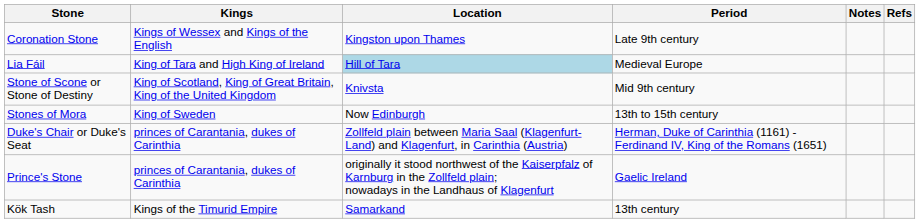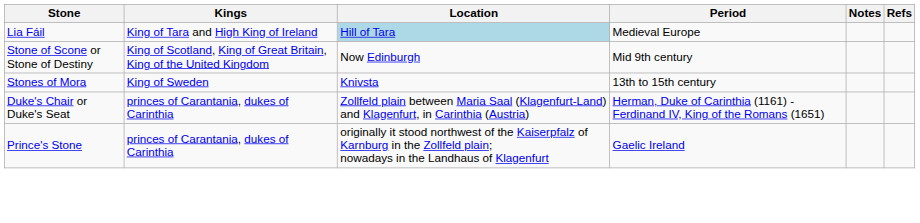 <table class="wikitable sortable">
 <tr>
 <th>Stone</th>
 <th>Kings</th>
 <th>Location</th>
 <th>Period</th>
 <th>Notes</th>
 <th>Refs</th>
-</tr>
-<tr>
-<td><a href='#'>Coronation Stone</a></td>
-<td><a href='#'>Kings of Wessex</a> and <a href='#'>Kings of the English</a></td>
-<td><a href='#'>Kingston upon Thames</a></td>
-<td>Late 9th century</td>
-<td></td>
-<td></td>
 </tr>
 <tr>
 <td><a href='#'>Lia Fáil</a></td>
 <td><a href='#'>King of Tara</a> and <a href='#'>High King of Ireland</a></td>
 <td style="background: lightblue;"><a href='#'>Hill of Tara</a></td>
 <td>Medieval Europe</td>
 <td></td>
 <td></td>
 </tr>
 <tr>
 <td><a href='#'>Stone of Scone</a> or Stone of Destiny</td>
 <td><a href='#'>King of Scotland</a>, <a href='#'>King of Great Britain</a>, <a href='#'>King of the United Kingdom</a></td>
-<td><a href='#'>Knivsta</a></td>
+<td>Now <a href='#'>Edinburgh</a></td>
 <td>Mid 9th century</td>
 <td></td>
 <td></td>
 </tr>
 <tr>
 <td><a href='#'>Stones of Mora</a></td>
 <td><a href='#'>King of Sweden</a></td>
-<td>Now <a href='#'>Edinburgh</a></td>
+<td><a href='#'>Knivsta</a></td>
 <td>13th to 15th century</td>
 <td></td>
 <td></td>
 </tr>
 <tr>
 <td><a href='#'>Duke's Chair</a> or Duke's Seat</td>
 <td><a href='#'>princes of Carantania</a>, <a href='#'>dukes of Carinthia</a></td>
 <td><a href='#'>Zollfeld plain</a> between <a href='#'>Maria Saal</a> (<a href='#'>Klagenfurt-Land</a>) and <a href='#'>Klagenfurt</a>, in <a href='#'>Carinthia</a> (<a href='#'>Austria</a>)</td>
 <td><a href='#'>Herman, Duke of Carinthia</a> (1161) - <a href='#'>Ferdinand IV, King of the Romans</a> (1651)</td>
 <td></td>
 <td></td>
 </tr>
 <tr>
 <td><a href='#'>Prince's Stone</a></td>
 <td><a href='#'>princes of Carantania</a>, <a href='#'>dukes of Carinthia</a></td>
 <td>originally it stood northwest of the <a href='#'>Kaiserpfalz</a> of <a href='#'>Karnburg</a> in the <a href='#'>Zollfeld plain</a>;<br>nowadays in the Landhaus of <a href='#'>Klagenfurt</a></td>
 <td><a href='#'>Gaelic Ireland</a></td>
 <td></td>
 <td></td>
 </tr>
-<tr>
-<td>Kök Tash</td>
-<td>Kings of the <a href='#'>Timurid Empire</a></td>
-<td><a href='#'>Samarkand</a></td>
-<td>13th century</td>
-<td></td>
-<td></td>
-</tr>
 </table>
